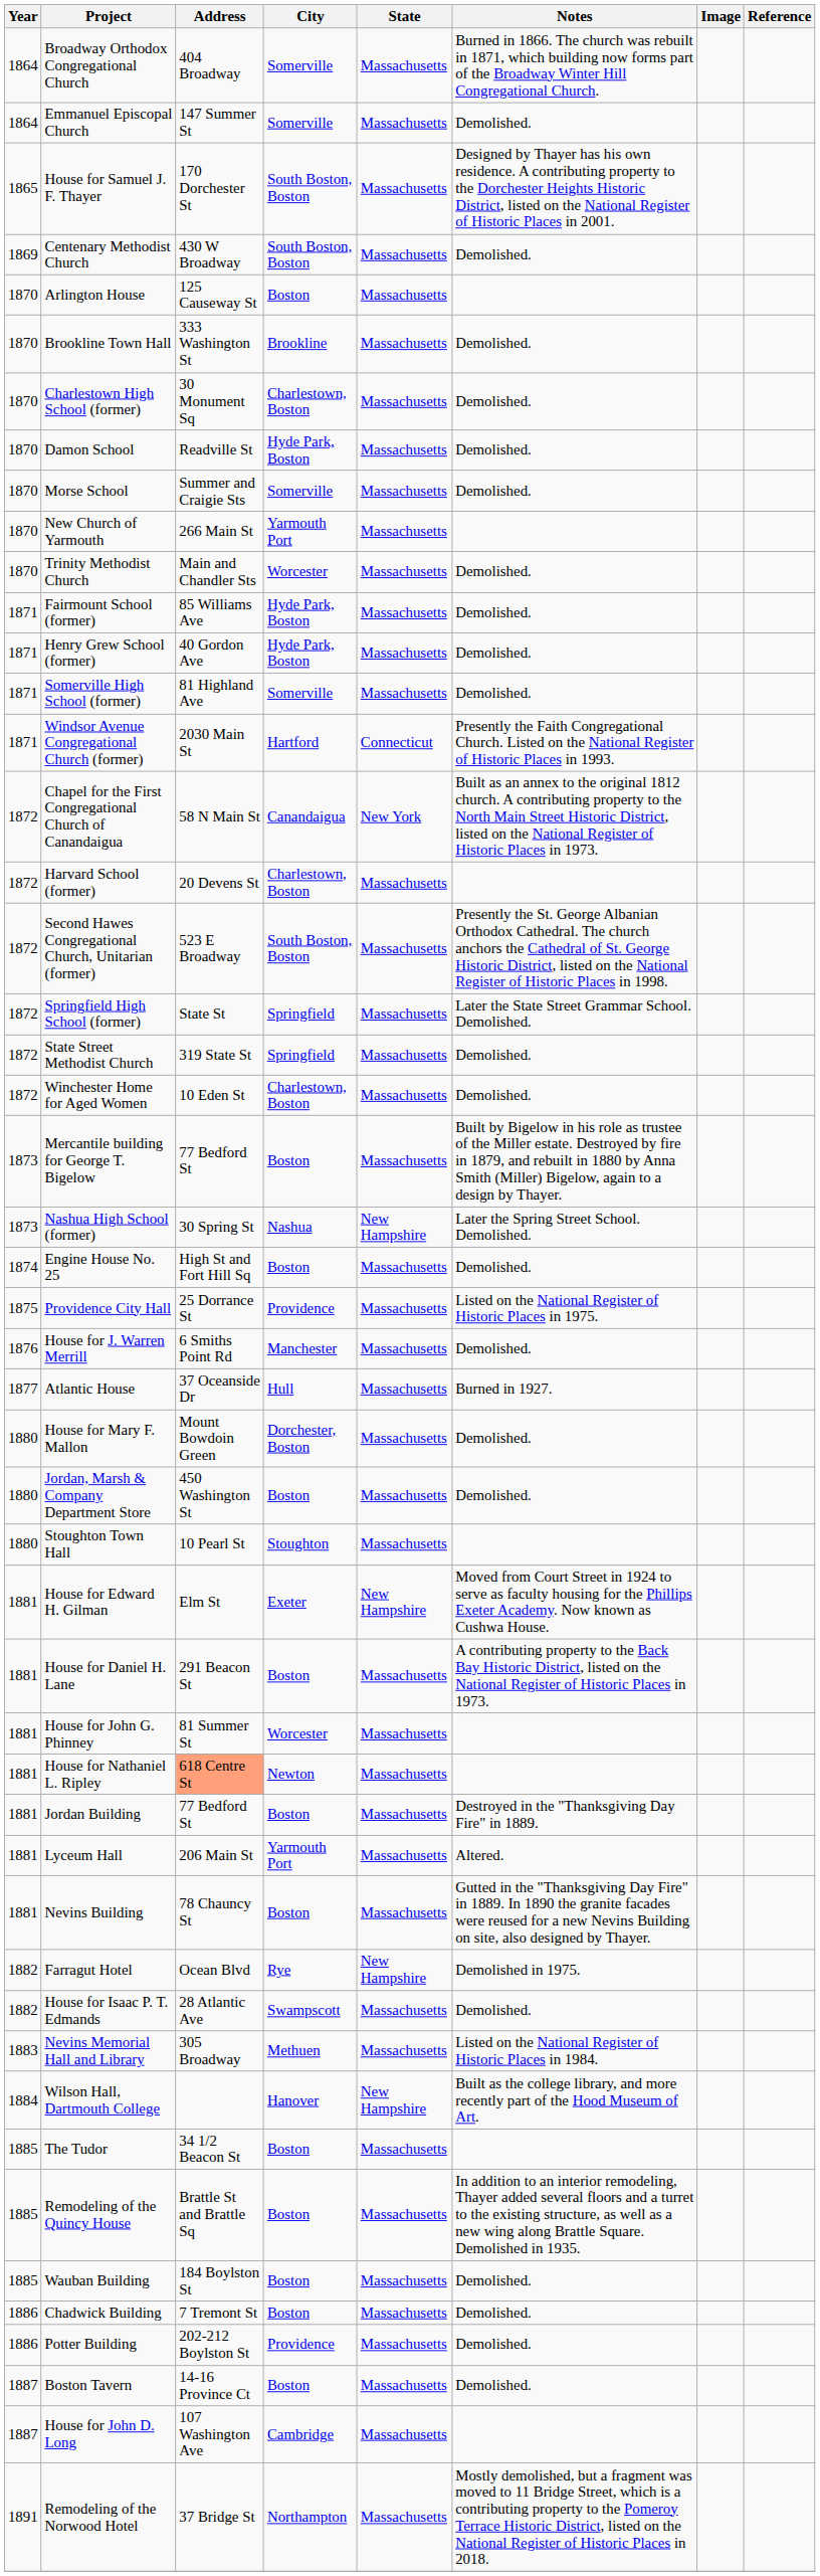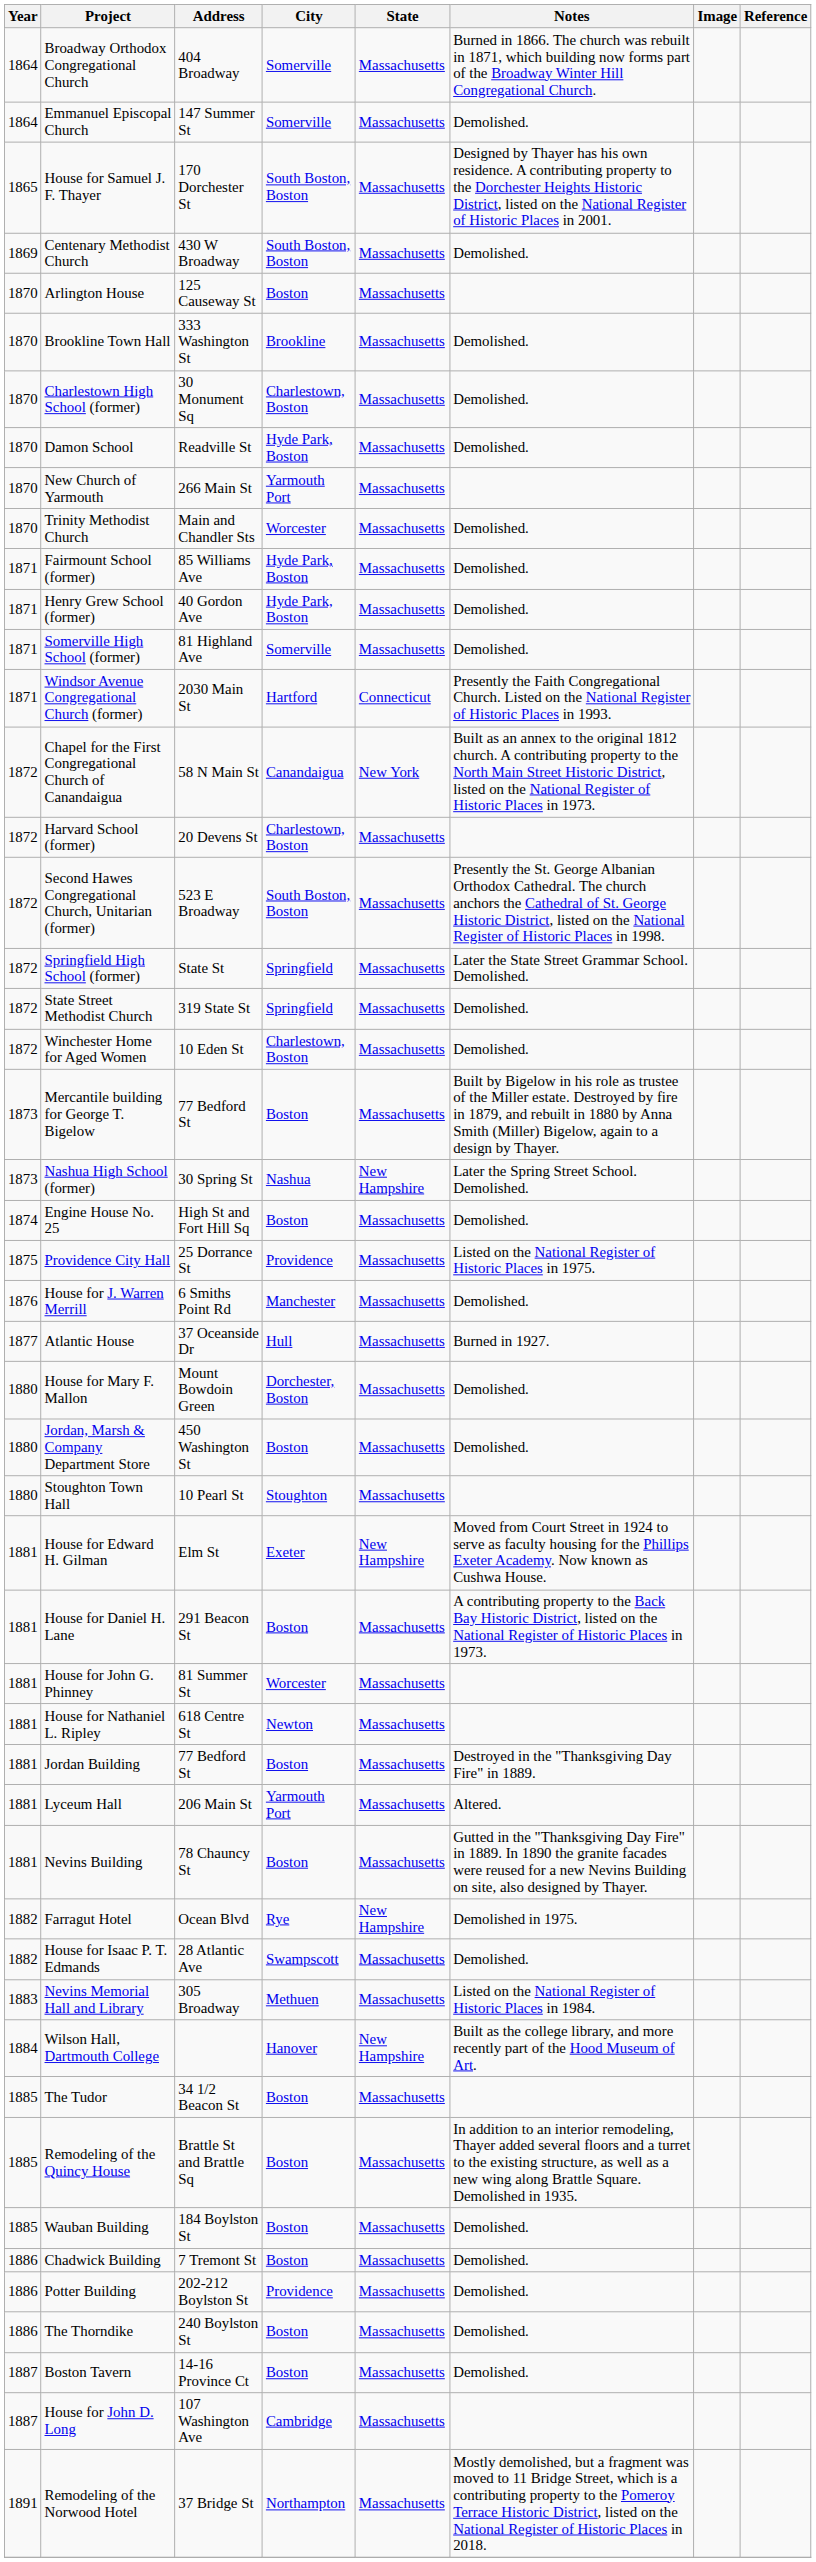 <table class="wikitable sortable">
 <tr>
 <th>Year</th>
 <th>Project</th>
 <th>Address</th>
 <th>City</th>
 <th>State</th>
 <th>Notes</th>
 <th>Image</th>
 <th>Reference</th>
 </tr>
 <tr>
 <td>1864</td>
 <td>Broadway Orthodox Congregational Church</td>
 <td>404 Broadway</td>
 <td><a href='#'>Somerville</a></td>
 <td><a href='#'>Massachusetts</a></td>
 <td>Burned in 1866. The church was rebuilt in 1871, which building now forms part of the <a href='#'>Broadway Winter Hill Congregational Church</a>.</td>
 <td></td>
 <td></td>
 </tr>
 <tr>
 <td>1864</td>
 <td>Emmanuel Episcopal Church</td>
 <td>147 Summer St</td>
 <td><a href='#'>Somerville</a></td>
 <td><a href='#'>Massachusetts</a></td>
 <td>Demolished.</td>
 <td></td>
 <td></td>
 </tr>
 <tr>
 <td>1865</td>
 <td>House for Samuel J. F. Thayer</td>
 <td>170 Dorchester St</td>
 <td><a href='#'>South Boston, Boston</a></td>
 <td><a href='#'>Massachusetts</a></td>
 <td>Designed by Thayer has his own residence. A contributing property to the <a href='#'>Dorchester Heights Historic District</a>, listed on the <a href='#'>National Register of Historic Places</a> in 2001.</td>
 <td></td>
 <td></td>
 </tr>
 <tr>
 <td>1869</td>
 <td>Centenary Methodist Church</td>
 <td>430 W Broadway</td>
 <td><a href='#'>South Boston, Boston</a></td>
 <td><a href='#'>Massachusetts</a></td>
 <td>Demolished.</td>
 <td></td>
 <td></td>
 </tr>
 <tr>
 <td>1870</td>
 <td>Arlington House</td>
 <td>125 Causeway St</td>
 <td><a href='#'>Boston</a></td>
 <td><a href='#'>Massachusetts</a></td>
 <td></td>
 <td></td>
 <td></td>
 </tr>
 <tr>
 <td>1870</td>
 <td>Brookline Town Hall</td>
 <td>333 Washington St</td>
 <td><a href='#'>Brookline</a></td>
 <td><a href='#'>Massachusetts</a></td>
 <td>Demolished.</td>
 <td></td>
 <td></td>
 </tr>
 <tr>
 <td>1870</td>
 <td><a href='#'>Charlestown High School</a> (former)</td>
 <td>30 Monument Sq</td>
 <td><a href='#'>Charlestown, Boston</a></td>
 <td><a href='#'>Massachusetts</a></td>
 <td>Demolished.</td>
 <td></td>
 <td></td>
 </tr>
 <tr>
 <td>1870</td>
 <td>Damon School</td>
 <td>Readville St</td>
 <td><a href='#'>Hyde Park, Boston</a></td>
-<td><a href='#'>Massachusetts</a></td>
-<td>Demolished.</td>
-<td></td>
-<td></td>
-</tr>
-<tr>
-<td>1870</td>
-<td>Morse School</td>
-<td>Summer and Craigie Sts</td>
-<td><a href='#'>Somerville</a></td>
 <td><a href='#'>Massachusetts</a></td>
 <td>Demolished.</td>
 <td></td>
 <td></td>
 </tr>
 <tr>
 <td>1870</td>
 <td>New Church of Yarmouth</td>
 <td>266 Main St</td>
 <td><a href='#'>Yarmouth Port</a></td>
 <td><a href='#'>Massachusetts</a></td>
 <td></td>
 <td></td>
 <td></td>
 </tr>
 <tr>
 <td>1870</td>
 <td>Trinity Methodist Church</td>
 <td>Main and Chandler Sts</td>
 <td><a href='#'>Worcester</a></td>
 <td><a href='#'>Massachusetts</a></td>
 <td>Demolished.</td>
 <td></td>
 <td></td>
 </tr>
 <tr>
 <td>1871</td>
 <td>Fairmount School (former)</td>
 <td>85 Williams Ave</td>
 <td><a href='#'>Hyde Park, Boston</a></td>
 <td><a href='#'>Massachusetts</a></td>
 <td>Demolished.</td>
 <td></td>
 <td></td>
 </tr>
 <tr>
 <td>1871</td>
 <td>Henry Grew School (former)</td>
 <td>40 Gordon Ave</td>
 <td><a href='#'>Hyde Park, Boston</a></td>
 <td><a href='#'>Massachusetts</a></td>
 <td>Demolished.</td>
 <td></td>
 <td></td>
 </tr>
 <tr>
 <td>1871</td>
 <td><a href='#'>Somerville High School</a> (former)</td>
 <td>81 Highland Ave</td>
 <td><a href='#'>Somerville</a></td>
 <td><a href='#'>Massachusetts</a></td>
 <td>Demolished.</td>
 <td></td>
 <td></td>
 </tr>
 <tr>
 <td>1871</td>
 <td><a href='#'>Windsor Avenue Congregational Church</a> (former)</td>
 <td>2030 Main St</td>
 <td><a href='#'>Hartford</a></td>
 <td><a href='#'>Connecticut</a></td>
 <td>Presently the Faith Congregational Church. Listed on the <a href='#'>National Register of Historic Places</a> in 1993.</td>
 <td></td>
 <td></td>
 </tr>
 <tr>
 <td>1872</td>
 <td>Chapel for the First Congregational Church of Canandaigua</td>
 <td>58 N Main St</td>
 <td><a href='#'>Canandaigua</a></td>
 <td><a href='#'>New York</a></td>
 <td>Built as an annex to the original 1812 church. A contributing property to the <a href='#'>North Main Street Historic District</a>, listed on the <a href='#'>National Register of Historic Places</a> in 1973.</td>
 <td></td>
 <td></td>
 </tr>
 <tr>
 <td>1872</td>
 <td>Harvard School (former)</td>
 <td>20 Devens St</td>
 <td><a href='#'>Charlestown, Boston</a></td>
 <td><a href='#'>Massachusetts</a></td>
 <td></td>
 <td></td>
 <td></td>
 </tr>
 <tr>
 <td>1872</td>
 <td>Second Hawes Congregational Church, Unitarian (former)</td>
 <td>523 E Broadway</td>
 <td><a href='#'>South Boston, Boston</a></td>
 <td><a href='#'>Massachusetts</a></td>
 <td>Presently the St. George Albanian Orthodox Cathedral. The church anchors the <a href='#'>Cathedral of St. George Historic District</a>, listed on the <a href='#'>National Register of Historic Places</a> in 1998.</td>
 <td></td>
 <td></td>
 </tr>
 <tr>
 <td>1872</td>
 <td><a href='#'>Springfield High School</a> (former)</td>
 <td>State St</td>
 <td><a href='#'>Springfield</a></td>
 <td><a href='#'>Massachusetts</a></td>
 <td>Later the State Street Grammar School. Demolished.</td>
 <td></td>
 <td></td>
 </tr>
 <tr>
 <td>1872</td>
 <td>State Street Methodist Church</td>
 <td>319 State St</td>
 <td><a href='#'>Springfield</a></td>
 <td><a href='#'>Massachusetts</a></td>
 <td>Demolished.</td>
 <td></td>
 <td></td>
 </tr>
 <tr>
 <td>1872</td>
 <td>Winchester Home for Aged Women</td>
 <td>10 Eden St</td>
 <td><a href='#'>Charlestown, Boston</a></td>
 <td><a href='#'>Massachusetts</a></td>
 <td>Demolished.</td>
 <td></td>
 <td></td>
 </tr>
 <tr>
 <td>1873</td>
 <td>Mercantile building for George T. Bigelow</td>
 <td>77 Bedford St</td>
 <td><a href='#'>Boston</a></td>
 <td><a href='#'>Massachusetts</a></td>
 <td>Built by Bigelow in his role as trustee of the Miller estate. Destroyed by fire in 1879, and rebuilt in 1880 by Anna Smith (Miller) Bigelow, again to a design by Thayer.</td>
 <td></td>
 <td></td>
 </tr>
 <tr>
 <td>1873</td>
 <td><a href='#'>Nashua High School</a> (former)</td>
 <td>30 Spring St</td>
 <td><a href='#'>Nashua</a></td>
 <td><a href='#'>New Hampshire</a></td>
 <td>Later the Spring Street School. Demolished.</td>
 <td></td>
 <td></td>
 </tr>
 <tr>
 <td>1874</td>
 <td>Engine House No. 25</td>
 <td>High St and Fort Hill Sq</td>
 <td><a href='#'>Boston</a></td>
 <td><a href='#'>Massachusetts</a></td>
 <td>Demolished.</td>
 <td></td>
 <td></td>
 </tr>
 <tr>
 <td>1875</td>
 <td><a href='#'>Providence City Hall</a></td>
 <td>25 Dorrance St</td>
 <td><a href='#'>Providence</a></td>
 <td><a href='#'>Massachusetts</a></td>
 <td>Listed on the <a href='#'>National Register of Historic Places</a> in 1975.</td>
 <td></td>
 <td></td>
 </tr>
 <tr>
 <td>1876</td>
 <td>House for <a href='#'>J. Warren Merrill</a></td>
 <td>6 Smiths Point Rd</td>
 <td><a href='#'>Manchester</a></td>
 <td><a href='#'>Massachusetts</a></td>
 <td>Demolished.</td>
 <td></td>
 <td></td>
 </tr>
 <tr>
 <td>1877</td>
 <td>Atlantic House</td>
 <td>37 Oceanside Dr</td>
 <td><a href='#'>Hull</a></td>
 <td><a href='#'>Massachusetts</a></td>
 <td>Burned in 1927.</td>
 <td></td>
 <td></td>
 </tr>
 <tr>
 <td>1880</td>
 <td>House for Mary F. Mallon</td>
 <td>Mount Bowdoin Green</td>
 <td><a href='#'>Dorchester, Boston</a></td>
 <td><a href='#'>Massachusetts</a></td>
 <td>Demolished.</td>
 <td></td>
 <td></td>
 </tr>
 <tr>
 <td>1880</td>
 <td><a href='#'>Jordan, Marsh & Company</a> Department Store</td>
 <td>450 Washington St</td>
 <td><a href='#'>Boston</a></td>
 <td><a href='#'>Massachusetts</a></td>
 <td>Demolished.</td>
 <td></td>
 <td></td>
 </tr>
 <tr>
 <td>1880</td>
 <td>Stoughton Town Hall</td>
 <td>10 Pearl St</td>
 <td><a href='#'>Stoughton</a></td>
 <td><a href='#'>Massachusetts</a></td>
 <td></td>
 <td></td>
 <td></td>
 </tr>
 <tr>
 <td>1881</td>
 <td>House for Edward H. Gilman</td>
 <td>Elm St</td>
 <td><a href='#'>Exeter</a></td>
 <td><a href='#'>New Hampshire</a></td>
 <td>Moved from Court Street in 1924 to serve as faculty housing for the <a href='#'>Phillips Exeter Academy</a>. Now known as Cushwa House.</td>
 <td></td>
 <td></td>
 </tr>
 <tr>
 <td>1881</td>
 <td>House for Daniel H. Lane</td>
 <td>291 Beacon St</td>
 <td><a href='#'>Boston</a></td>
 <td><a href='#'>Massachusetts</a></td>
 <td>A contributing property to the <a href='#'>Back Bay Historic District</a>, listed on the <a href='#'>National Register of Historic Places</a> in 1973.</td>
 <td></td>
 <td></td>
 </tr>
 <tr>
 <td>1881</td>
 <td>House for John G. Phinney</td>
 <td>81 Summer St</td>
 <td><a href='#'>Worcester</a></td>
 <td><a href='#'>Massachusetts</a></td>
 <td></td>
 <td></td>
 <td></td>
 </tr>
 <tr>
 <td>1881</td>
 <td>House for Nathaniel L. Ripley</td>
-<td style="background: lightsalmon;">618 Centre St</td>
+<td>618 Centre St</td>
 <td><a href='#'>Newton</a></td>
 <td><a href='#'>Massachusetts</a></td>
 <td></td>
 <td></td>
 <td></td>
 </tr>
 <tr>
 <td>1881</td>
 <td>Jordan Building</td>
 <td>77 Bedford St</td>
 <td><a href='#'>Boston</a></td>
 <td><a href='#'>Massachusetts</a></td>
 <td>Destroyed in the "Thanksgiving Day Fire" in 1889.</td>
 <td></td>
 <td></td>
 </tr>
 <tr>
 <td>1881</td>
 <td>Lyceum Hall</td>
 <td>206 Main St</td>
 <td><a href='#'>Yarmouth Port</a></td>
 <td><a href='#'>Massachusetts</a></td>
 <td>Altered.</td>
 <td></td>
 <td></td>
 </tr>
 <tr>
 <td>1881</td>
 <td>Nevins Building</td>
 <td>78 Chauncy St</td>
 <td><a href='#'>Boston</a></td>
 <td><a href='#'>Massachusetts</a></td>
 <td>Gutted in the "Thanksgiving Day Fire" in 1889. In  1890 the granite facades were reused for a new Nevins Building on site, also designed by Thayer.</td>
 <td></td>
 <td></td>
 </tr>
 <tr>
 <td>1882</td>
 <td>Farragut Hotel</td>
 <td>Ocean Blvd</td>
 <td><a href='#'>Rye</a></td>
 <td><a href='#'>New Hampshire</a></td>
 <td>Demolished in 1975.</td>
 <td></td>
 <td></td>
 </tr>
 <tr>
 <td>1882</td>
 <td>House for Isaac P. T. Edmands</td>
 <td>28 Atlantic Ave</td>
 <td><a href='#'>Swampscott</a></td>
 <td><a href='#'>Massachusetts</a></td>
 <td>Demolished.</td>
 <td></td>
 <td></td>
 </tr>
 <tr>
 <td>1883</td>
 <td><a href='#'>Nevins Memorial Hall and Library</a></td>
 <td>305 Broadway</td>
 <td><a href='#'>Methuen</a></td>
 <td><a href='#'>Massachusetts</a></td>
 <td>Listed on the <a href='#'>National Register of Historic Places</a> in 1984.</td>
 <td></td>
 <td></td>
 </tr>
 <tr>
 <td>1884</td>
 <td>Wilson Hall,<br><a href='#'>Dartmouth College</a></td>
 <td></td>
 <td><a href='#'>Hanover</a></td>
 <td><a href='#'>New Hampshire</a></td>
 <td>Built as the college library, and more recently part of the <a href='#'>Hood Museum of Art</a>.</td>
 <td></td>
 <td></td>
 </tr>
 <tr>
 <td>1885</td>
 <td>The Tudor</td>
 <td>34 1/2 Beacon St</td>
 <td><a href='#'>Boston</a></td>
 <td><a href='#'>Massachusetts</a></td>
 <td></td>
 <td></td>
 <td></td>
 </tr>
 <tr>
 <td>1885</td>
 <td>Remodeling of the <a href='#'>Quincy House</a></td>
 <td>Brattle St and Brattle Sq</td>
 <td><a href='#'>Boston</a></td>
 <td><a href='#'>Massachusetts</a></td>
 <td>In addition to an interior remodeling, Thayer added several floors and a turret to the existing structure, as well as a new wing along Brattle Square. Demolished in 1935.</td>
 <td></td>
 <td></td>
 </tr>
 <tr>
 <td>1885</td>
 <td>Wauban Building</td>
 <td>184 Boylston St</td>
 <td><a href='#'>Boston</a></td>
 <td><a href='#'>Massachusetts</a></td>
 <td>Demolished.</td>
 <td></td>
 <td></td>
 </tr>
 <tr>
 <td>1886</td>
 <td>Chadwick Building</td>
 <td>7 Tremont St</td>
 <td><a href='#'>Boston</a></td>
 <td><a href='#'>Massachusetts</a></td>
 <td>Demolished.</td>
 <td></td>
 <td></td>
 </tr>
 <tr>
 <td>1886</td>
 <td>Potter Building</td>
 <td>202-212 Boylston St</td>
 <td><a href='#'>Providence</a></td>
 <td><a href='#'>Massachusetts</a></td>
 <td>Demolished.</td>
 <td></td>
 <td></td>
 </tr>
 <tr>
+<td>1886</td>
+<td>The Thorndike</td>
+<td>240 Boylston St</td>
+<td><a href='#'>Boston</a></td>
+<td><a href='#'>Massachusetts</a></td>
+<td>Demolished.</td>
+<td></td>
+<td></td>
+</tr>
+<tr>
 <td>1887</td>
 <td>Boston Tavern</td>
 <td>14-16 Province Ct</td>
 <td><a href='#'>Boston</a></td>
 <td><a href='#'>Massachusetts</a></td>
 <td>Demolished.</td>
 <td></td>
 <td></td>
 </tr>
 <tr>
 <td>1887</td>
 <td>House for <a href='#'>John D. Long</a></td>
 <td>107 Washington Ave</td>
 <td><a href='#'>Cambridge</a></td>
 <td><a href='#'>Massachusetts</a></td>
 <td></td>
 <td></td>
 <td></td>
 </tr>
 <tr>
 <td>1891</td>
 <td>Remodeling of the Norwood Hotel</td>
 <td>37 Bridge St</td>
 <td><a href='#'>Northampton</a></td>
 <td><a href='#'>Massachusetts</a></td>
 <td>Mostly demolished, but a fragment was moved to 11 Bridge Street, which is a contributing property to the <a href='#'>Pomeroy Terrace Historic District</a>, listed on the <a href='#'>National Register of Historic Places</a> in 2018.</td>
 <td></td>
 <td></td>
 </tr>
 <tr>
 </tr>
 </table>
